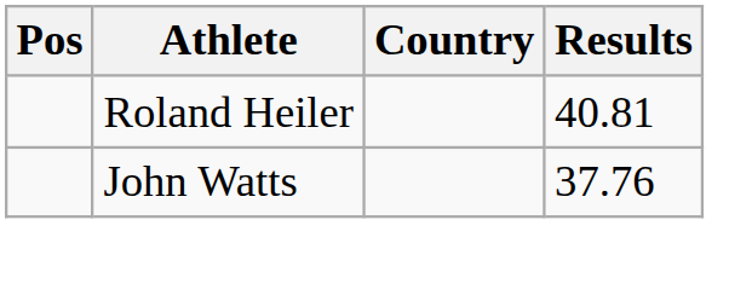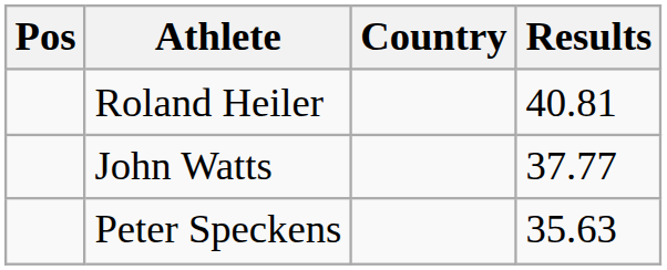 <table class="wikitable">
 <tr>
 <th>Pos</th>
 <th>Athlete</th>
 <th>Country</th>
 <th>Results</th>
 </tr>
 <tr>
 <td align="center"></td>
 <td>Roland Heiler</td>
 <td></td>
 <td>40.81</td>
 </tr>
 <tr>
 <td align="center"></td>
 <td>John Watts</td>
 <td></td>
-<td>37.76</td>
+<td>37.77</td>
+</tr>
+<tr>
+<td align="center"></td>
+<td>Peter Speckens</td>
+<td></td>
+<td>35.63</td>
 </tr>
 </table>
